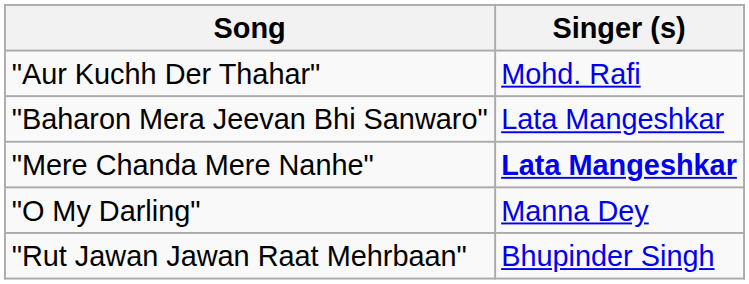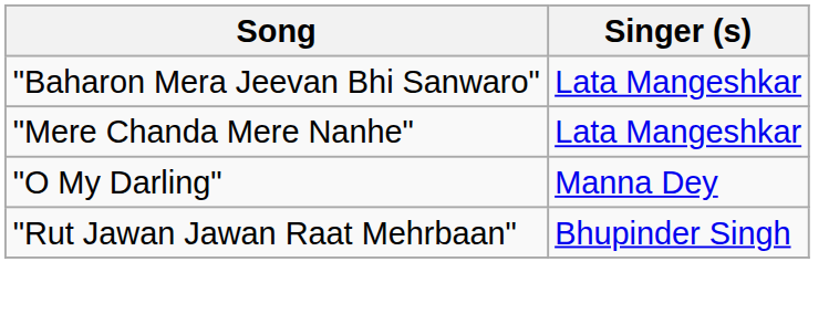 <table class="wikitable" style="font-size:95%;">
 <tr>
 <th>Song</th>
 <th>Singer (s)</th>
-</tr>
-<tr>
-<td>"Aur Kuchh Der Thahar"</td>
-<td><a href='#'>Mohd. Rafi</a></td>
 </tr>
 <tr>
 <td>"Baharon Mera Jeevan Bhi Sanwaro"</td>
 <td><a href='#'>Lata Mangeshkar</a></td>
 </tr>
 <tr>
 <td>"Mere Chanda Mere Nanhe"</td>
-<td><strong><a href='#'>Lata Mangeshkar</a></strong></td>
+<td><a href='#'>Lata Mangeshkar</a></td>
 </tr>
 <tr>
 <td>"O My Darling"</td>
 <td><a href='#'>Manna Dey</a></td>
 </tr>
 <tr>
 <td>"Rut Jawan Jawan Raat Mehrbaan"</td>
 <td><a href='#'>Bhupinder Singh</a></td>
 </tr>
 </table>
